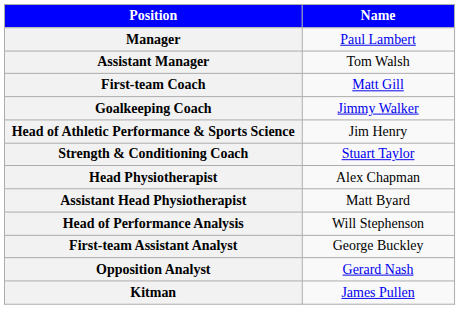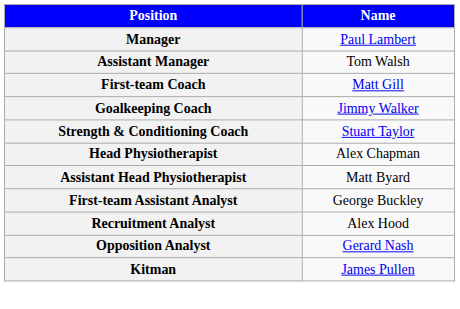 <table class="wikitable"  style="text-align:center; font-size:90%; ">
 <tr>
 <th style="background:blue; color:white; width:300px;">Position</th>
 <th style="background:blue; color:white; width:150px;">Name</th>
 </tr>
 <tr>
 <th scope=row>Manager</th>
 <td> <a href='#'>Paul Lambert</a></td>
 </tr>
 <tr>
 <th scope=row>Assistant Manager</th>
 <td> Tom Walsh</td>
 </tr>
 <tr>
 <th scope=row>First-team Coach</th>
 <td> <a href='#'>Matt Gill</a></td>
 </tr>
 <tr>
 <th scope=row>Goalkeeping Coach</th>
 <td> <a href='#'>Jimmy Walker</a></td>
 </tr>
 <tr>
-<th scope=row>Head of Athletic Performance & Sports Science</th>
-<td> Jim Henry</td>
-</tr>
-<tr>
 <th scope=row>Strength & Conditioning Coach</th>
 <td> <a href='#'>Stuart Taylor</a></td>
 </tr>
 <tr>
 <th scope=row>Head Physiotherapist</th>
 <td> Alex Chapman</td>
 </tr>
 <tr>
 <th scope=row>Assistant Head Physiotherapist</th>
 <td> Matt Byard</td>
 </tr>
 <tr>
-<th scope=row>Head of Performance Analysis</th>
-<td> Will Stephenson</td>
+<th scope=row>First-team Assistant Analyst</th>
+<td> George Buckley</td>
 </tr>
 <tr>
-<th scope=row>First-team Assistant Analyst</th>
-<td> George Buckley</td>
+<th scope=row>Recruitment Analyst</th>
+<td> Alex Hood</td>
 </tr>
 <tr>
 <th scope=row>Opposition Analyst</th>
 <td> <a href='#'>Gerard Nash</a></td>
 </tr>
 <tr>
 <th scope=row>Kitman</th>
 <td> <a href='#'>James Pullen</a></td>
 </tr>
 </table>
